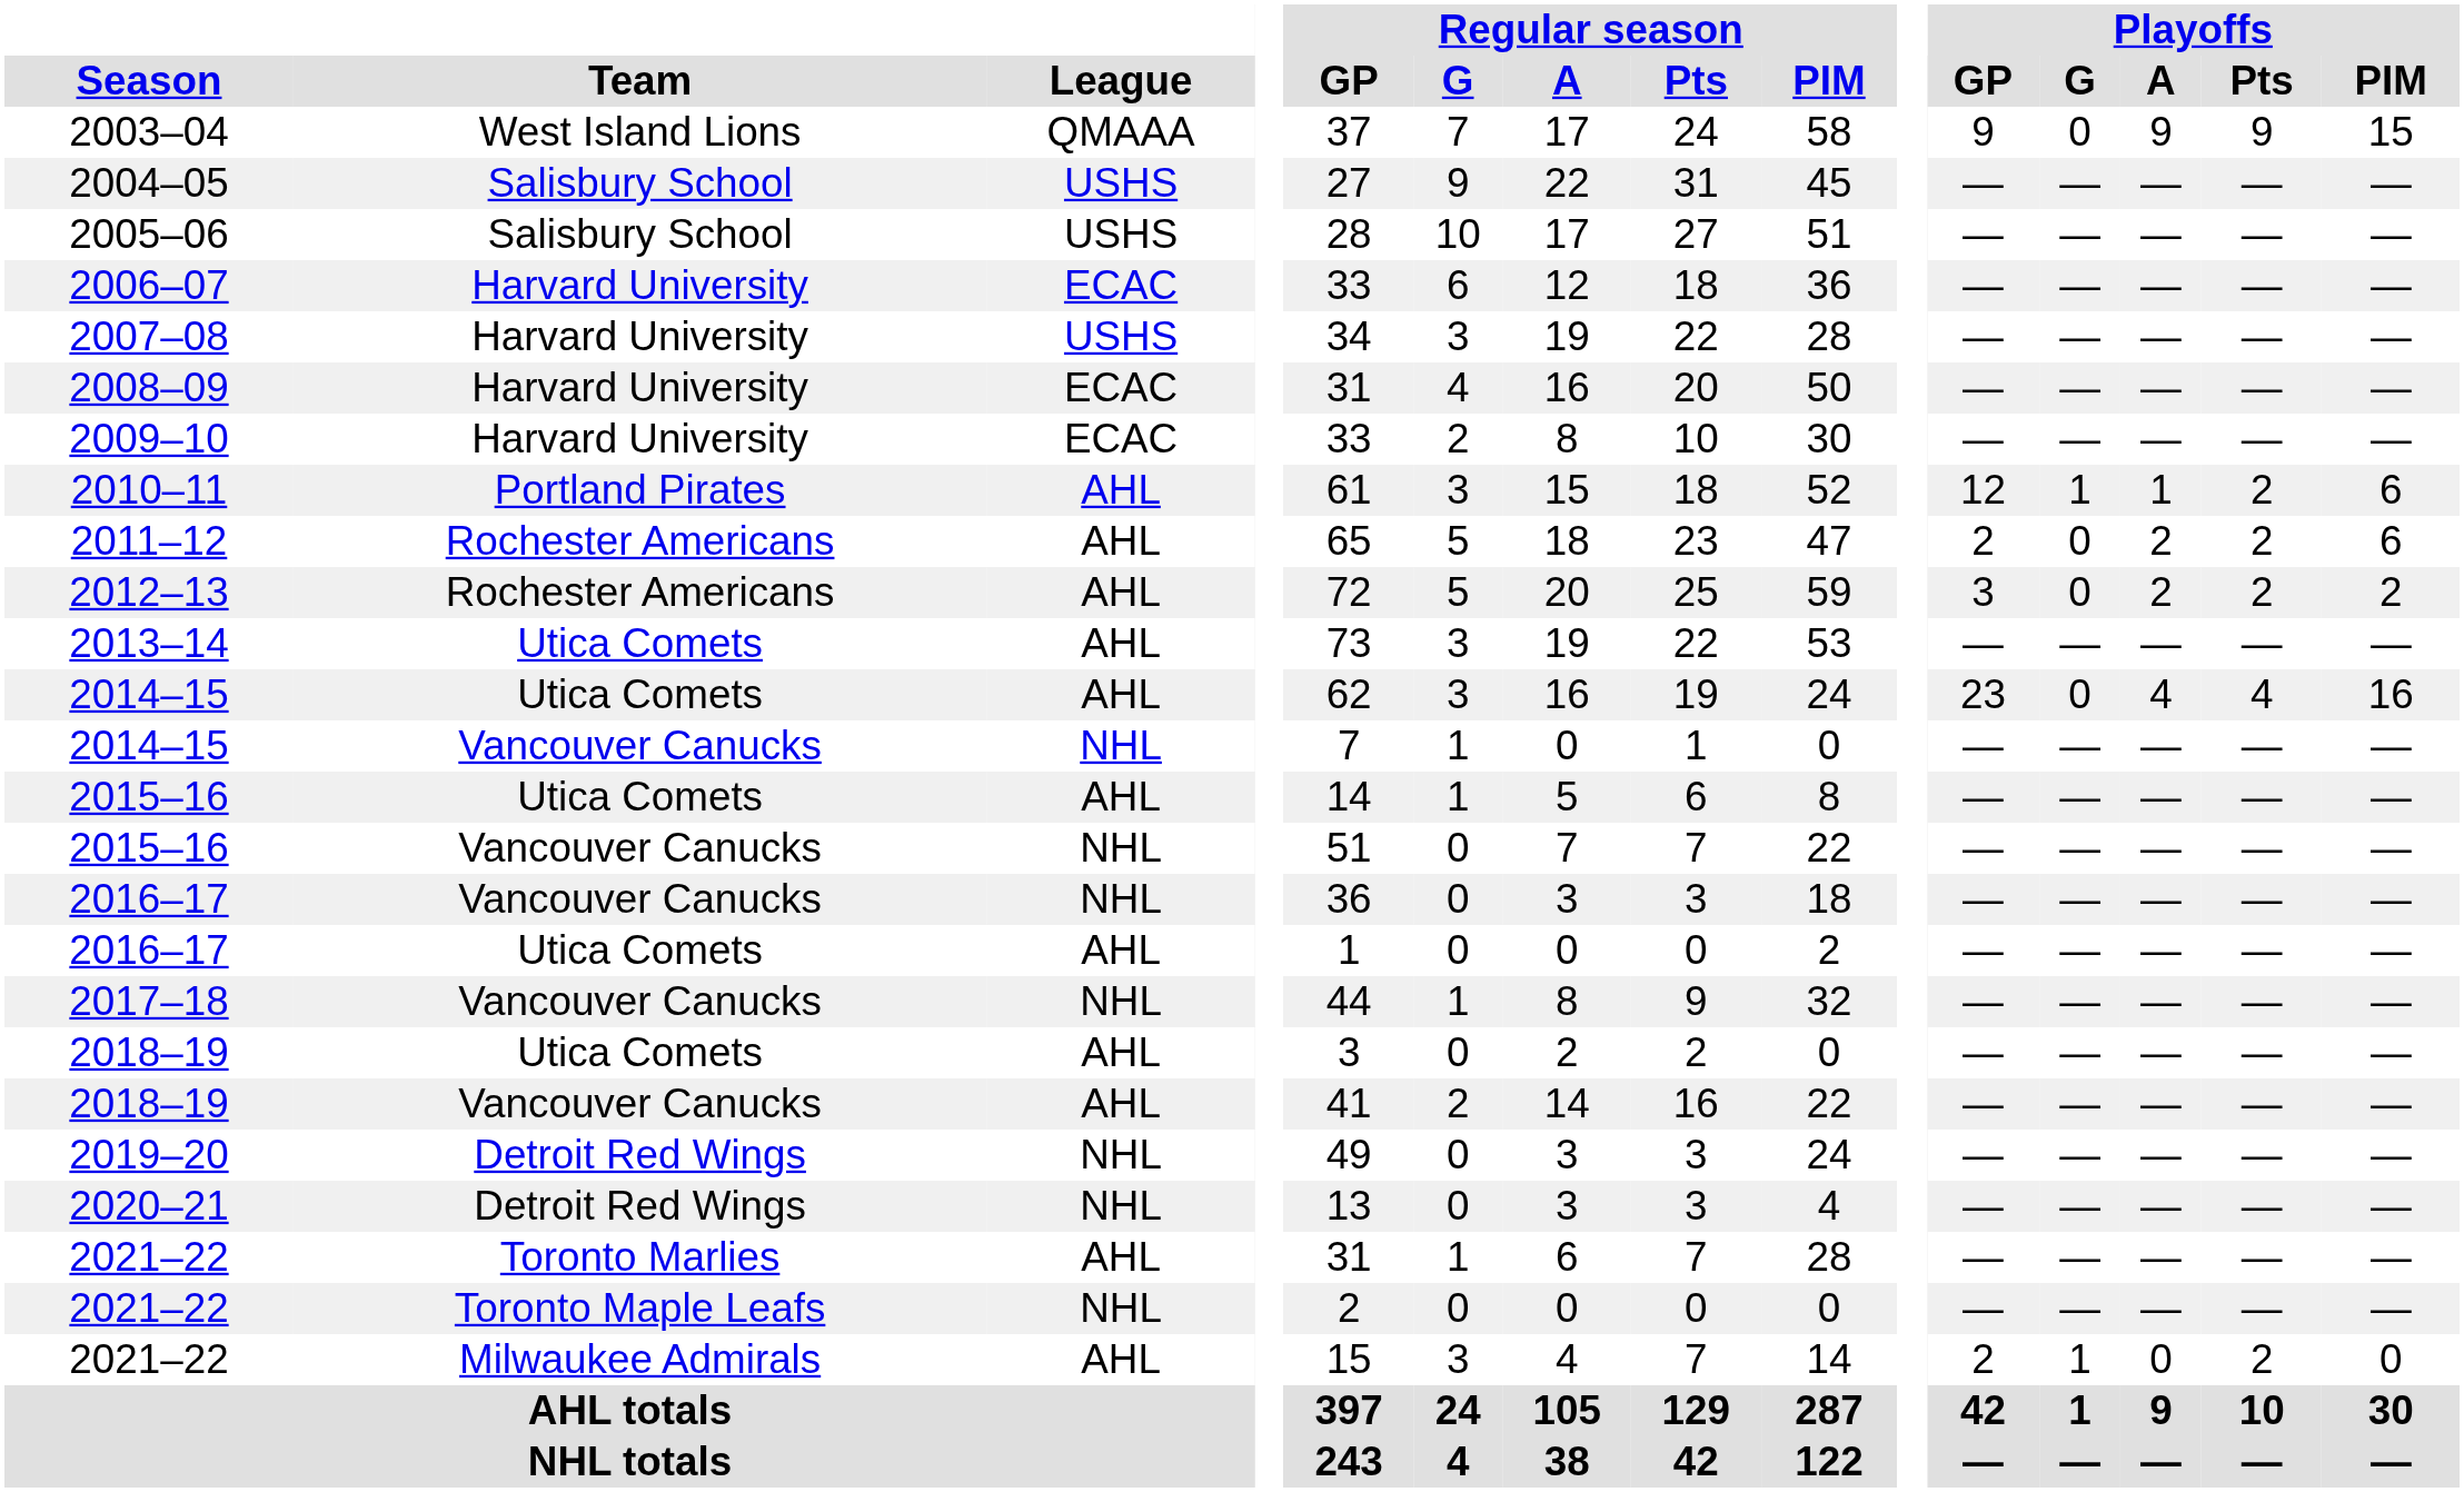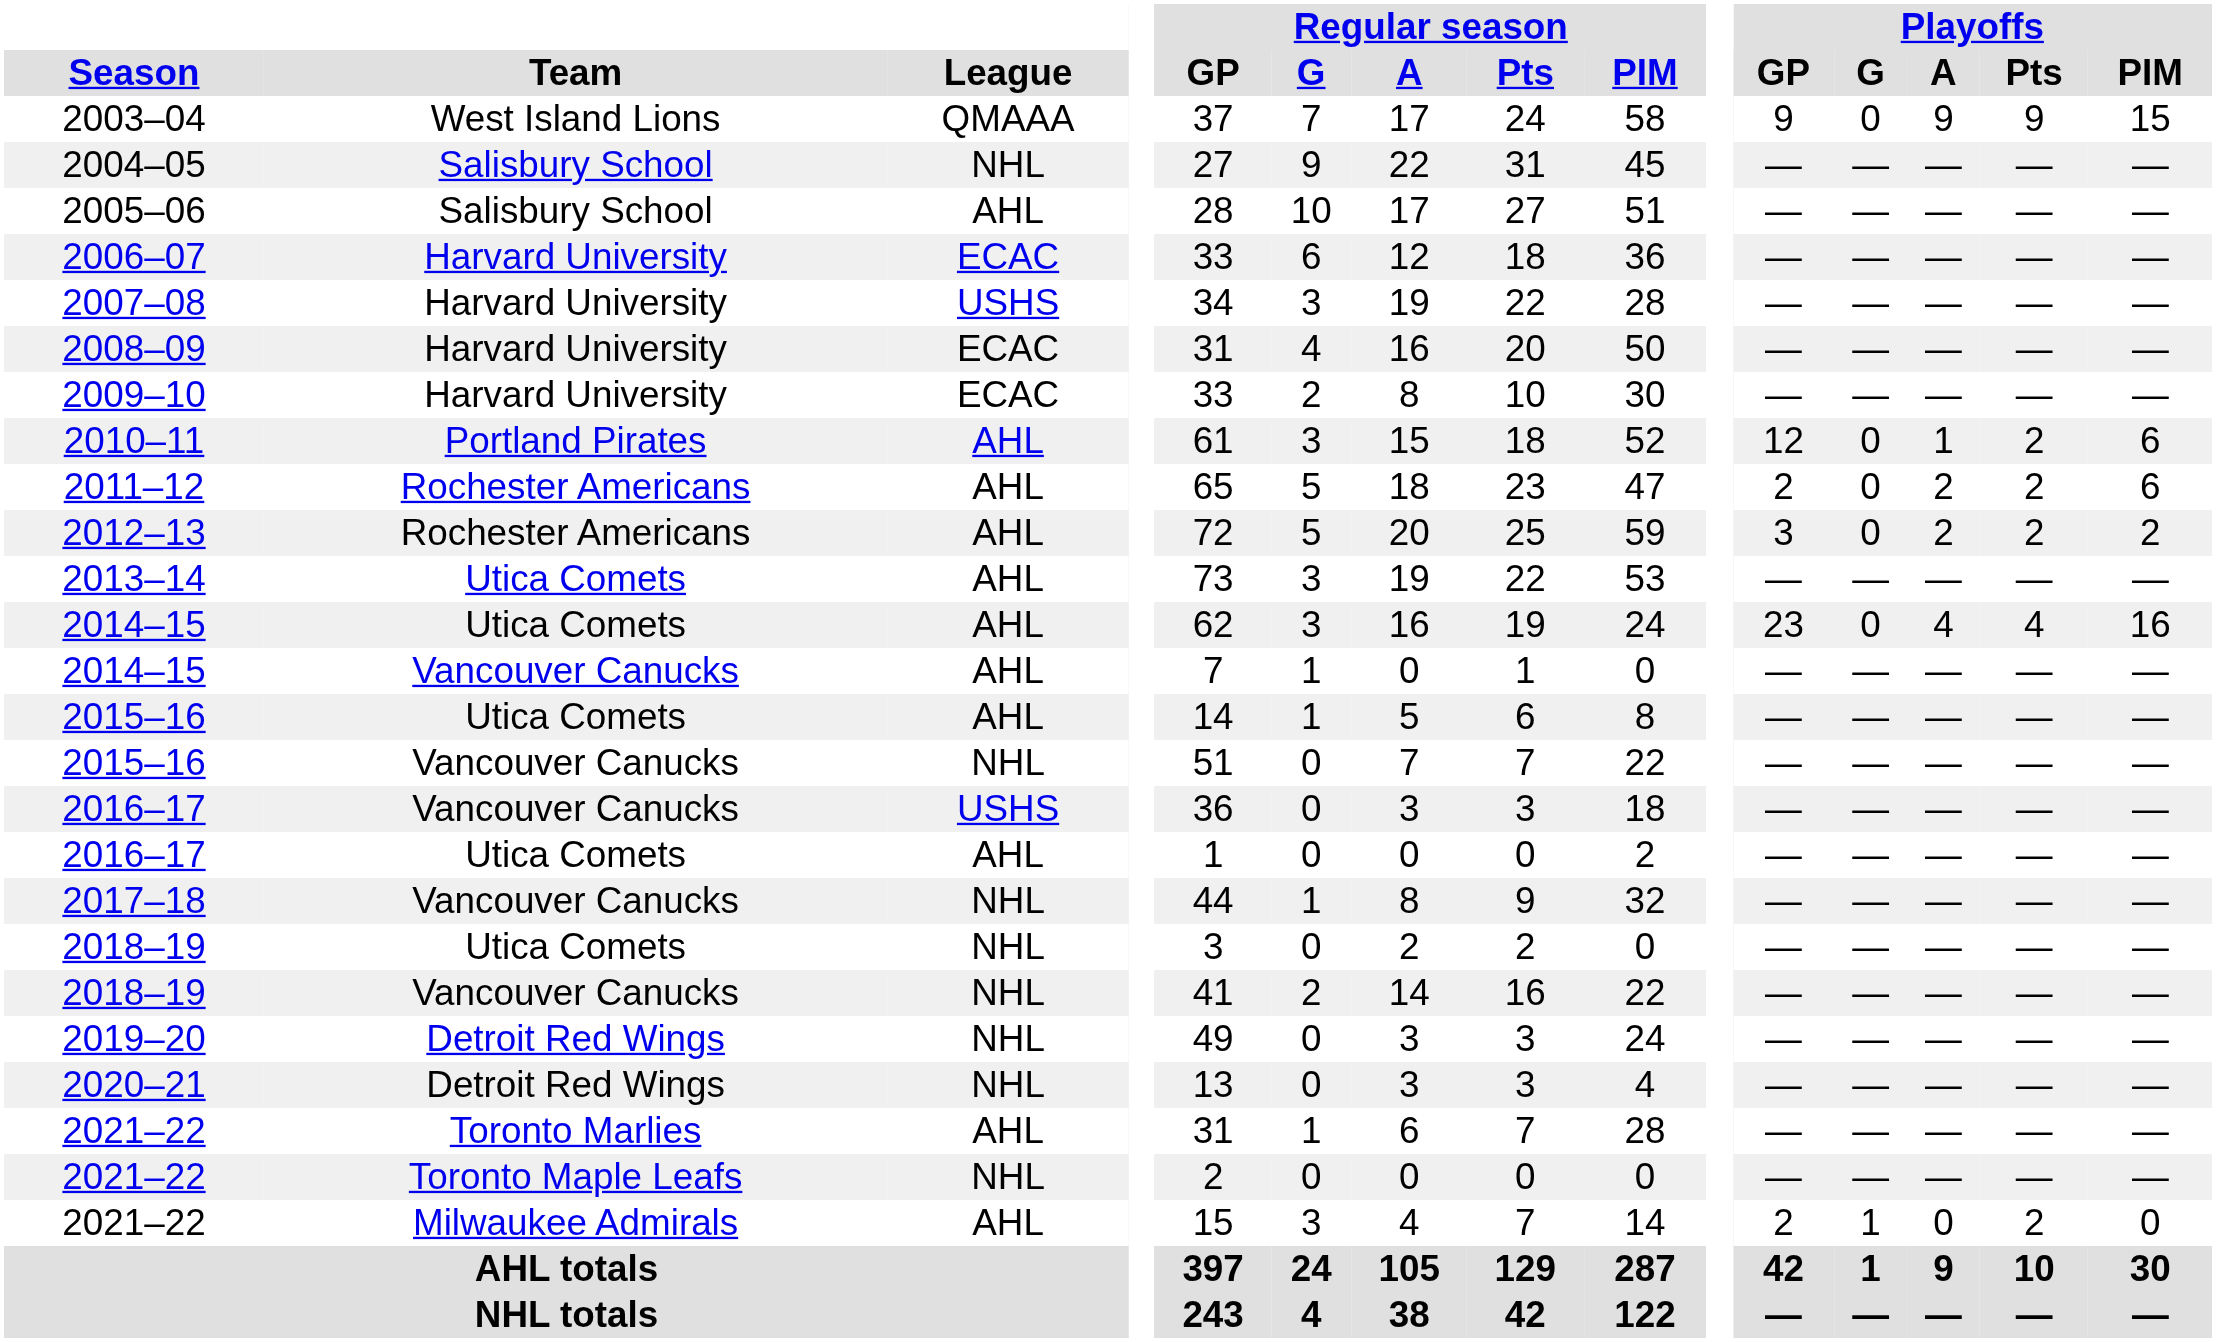 <table border="0" cellpadding="1" cellspacing="0" style="text-align:center; width:60em;">
 <tr style="background:#e0e0e0;">
 <th colspan="3"  bgcolor="#ffffff"> </th>
 <th rowspan="99" bgcolor="#ffffff"> </th>
 <th colspan="5"><a href='#'>Regular season</a></th>
 <th rowspan="99" bgcolor="#ffffff"> </th>
 <th colspan="5"><a href='#'>Playoffs</a></th>
 </tr>
 <tr style="background:#e0e0e0;">
 <th><a href='#'>Season</a></th>
 <th>Team</th>
 <th>League</th>
 <th>GP</th>
 <th><a href='#'>G</a></th>
 <th><a href='#'>A</a></th>
 <th><a href='#'>Pts</a></th>
 <th><a href='#'>PIM</a></th>
 <th>GP</th>
 <th>G</th>
 <th>A</th>
 <th>Pts</th>
 <th>PIM</th>
 </tr>
 <tr>
 <td>2003–04</td>
 <td>West Island Lions</td>
 <td>QMAAA</td>
 <td>37</td>
 <td>7</td>
 <td>17</td>
 <td>24</td>
 <td>58</td>
 <td>9</td>
 <td>0</td>
 <td>9</td>
 <td>9</td>
 <td>15</td>
 </tr>
 <tr bgcolor="#f0f0f0">
 <td>2004–05</td>
 <td><a href='#'>Salisbury School</a></td>
-<td><a href='#'>USHS</a></td>
+<td>NHL</td>
 <td>27</td>
 <td>9</td>
 <td>22</td>
 <td>31</td>
 <td>45</td>
 <td>—</td>
 <td>—</td>
 <td>—</td>
 <td>—</td>
 <td>—</td>
 </tr>
 <tr>
 <td>2005–06</td>
 <td>Salisbury School</td>
-<td>USHS</td>
+<td>AHL</td>
 <td>28</td>
 <td>10</td>
 <td>17</td>
 <td>27</td>
 <td>51</td>
 <td>—</td>
 <td>—</td>
 <td>—</td>
 <td>—</td>
 <td>—</td>
 </tr>
 <tr bgcolor="#f0f0f0">
 <td><a href='#'>2006–07</a></td>
 <td><a href='#'>Harvard University</a></td>
 <td><a href='#'>ECAC</a></td>
 <td>33</td>
 <td>6</td>
 <td>12</td>
 <td>18</td>
 <td>36</td>
 <td>—</td>
 <td>—</td>
 <td>—</td>
 <td>—</td>
 <td>—</td>
 </tr>
 <tr>
 <td><a href='#'>2007–08</a></td>
 <td>Harvard University</td>
 <td><a href='#'>USHS</a></td>
 <td>34</td>
 <td>3</td>
 <td>19</td>
 <td>22</td>
 <td>28</td>
 <td>—</td>
 <td>—</td>
 <td>—</td>
 <td>—</td>
 <td>—</td>
 </tr>
 <tr bgcolor="#f0f0f0">
 <td><a href='#'>2008–09</a></td>
 <td>Harvard University</td>
 <td>ECAC</td>
 <td>31</td>
 <td>4</td>
 <td>16</td>
 <td>20</td>
 <td>50</td>
 <td>—</td>
 <td>—</td>
 <td>—</td>
 <td>—</td>
 <td>—</td>
 </tr>
 <tr>
 <td><a href='#'>2009–10</a></td>
 <td>Harvard University</td>
 <td>ECAC</td>
 <td>33</td>
 <td>2</td>
 <td>8</td>
 <td>10</td>
 <td>30</td>
 <td>—</td>
 <td>—</td>
 <td>—</td>
 <td>—</td>
 <td>—</td>
 </tr>
 <tr bgcolor="#f0f0f0">
 <td><a href='#'>2010–11</a></td>
 <td><a href='#'>Portland Pirates</a></td>
 <td><a href='#'>AHL</a></td>
 <td>61</td>
 <td>3</td>
 <td>15</td>
 <td>18</td>
 <td>52</td>
 <td>12</td>
-<td>1</td>
+<td>0</td>
 <td>1</td>
 <td>2</td>
 <td>6</td>
 </tr>
 <tr>
 <td><a href='#'>2011–12</a></td>
 <td><a href='#'>Rochester Americans</a></td>
 <td>AHL</td>
 <td>65</td>
 <td>5</td>
 <td>18</td>
 <td>23</td>
 <td>47</td>
 <td>2</td>
 <td>0</td>
 <td>2</td>
 <td>2</td>
 <td>6</td>
 </tr>
 <tr bgcolor="#f0f0f0">
 <td><a href='#'>2012–13</a></td>
 <td>Rochester Americans</td>
 <td>AHL</td>
 <td>72</td>
 <td>5</td>
 <td>20</td>
 <td>25</td>
 <td>59</td>
 <td>3</td>
 <td>0</td>
 <td>2</td>
 <td>2</td>
 <td>2</td>
 </tr>
 <tr>
 <td><a href='#'>2013–14</a></td>
 <td><a href='#'>Utica Comets</a></td>
 <td>AHL</td>
 <td>73</td>
 <td>3</td>
 <td>19</td>
 <td>22</td>
 <td>53</td>
 <td>—</td>
 <td>—</td>
 <td>—</td>
 <td>—</td>
 <td>—</td>
 </tr>
 <tr bgcolor="#f0f0f0">
 <td><a href='#'>2014–15</a></td>
 <td>Utica Comets</td>
 <td>AHL</td>
 <td>62</td>
 <td>3</td>
 <td>16</td>
 <td>19</td>
 <td>24</td>
 <td>23</td>
 <td>0</td>
 <td>4</td>
 <td>4</td>
 <td>16</td>
 </tr>
 <tr>
 <td><a href='#'>2014–15</a></td>
 <td><a href='#'>Vancouver Canucks</a></td>
-<td><a href='#'>NHL</a></td>
+<td>AHL</td>
 <td>7</td>
 <td>1</td>
 <td>0</td>
 <td>1</td>
 <td>0</td>
 <td>—</td>
 <td>—</td>
 <td>—</td>
 <td>—</td>
 <td>—</td>
 </tr>
 <tr bgcolor="#f0f0f0">
 <td><a href='#'>2015–16</a></td>
 <td>Utica Comets</td>
 <td>AHL</td>
 <td>14</td>
 <td>1</td>
 <td>5</td>
 <td>6</td>
 <td>8</td>
 <td>—</td>
 <td>—</td>
 <td>—</td>
 <td>—</td>
 <td>—</td>
 </tr>
 <tr>
 <td><a href='#'>2015–16</a></td>
 <td>Vancouver Canucks</td>
 <td>NHL</td>
 <td>51</td>
 <td>0</td>
 <td>7</td>
 <td>7</td>
 <td>22</td>
 <td>—</td>
 <td>—</td>
 <td>—</td>
 <td>—</td>
 <td>—</td>
 </tr>
 <tr bgcolor="#f0f0f0">
 <td><a href='#'>2016–17</a></td>
 <td>Vancouver Canucks</td>
-<td>NHL</td>
+<td><a href='#'>USHS</a></td>
 <td>36</td>
 <td>0</td>
 <td>3</td>
 <td>3</td>
 <td>18</td>
 <td>—</td>
 <td>—</td>
 <td>—</td>
 <td>—</td>
 <td>—</td>
 </tr>
 <tr>
 <td><a href='#'>2016–17</a></td>
 <td>Utica Comets</td>
 <td>AHL</td>
 <td>1</td>
 <td>0</td>
 <td>0</td>
 <td>0</td>
 <td>2</td>
 <td>—</td>
 <td>—</td>
 <td>—</td>
 <td>—</td>
 <td>—</td>
 </tr>
 <tr bgcolor="#f0f0f0">
 <td><a href='#'>2017–18</a></td>
 <td>Vancouver Canucks</td>
 <td>NHL</td>
 <td>44</td>
 <td>1</td>
 <td>8</td>
 <td>9</td>
 <td>32</td>
 <td>—</td>
 <td>—</td>
 <td>—</td>
 <td>—</td>
 <td>—</td>
 </tr>
 <tr>
 <td><a href='#'>2018–19</a></td>
 <td>Utica Comets</td>
-<td>AHL</td>
+<td>NHL</td>
 <td>3</td>
 <td>0</td>
 <td>2</td>
 <td>2</td>
 <td>0</td>
 <td>—</td>
 <td>—</td>
 <td>—</td>
 <td>—</td>
 <td>—</td>
 </tr>
 <tr bgcolor="#f0f0f0">
 <td><a href='#'>2018–19</a></td>
 <td>Vancouver Canucks</td>
-<td>AHL</td>
+<td>NHL</td>
 <td>41</td>
 <td>2</td>
 <td>14</td>
 <td>16</td>
 <td>22</td>
 <td>—</td>
 <td>—</td>
 <td>—</td>
 <td>—</td>
 <td>—</td>
 </tr>
 <tr>
 <td><a href='#'>2019–20</a></td>
 <td><a href='#'>Detroit Red Wings</a></td>
 <td>NHL</td>
 <td>49</td>
 <td>0</td>
 <td>3</td>
 <td>3</td>
 <td>24</td>
 <td>—</td>
 <td>—</td>
 <td>—</td>
 <td>—</td>
 <td>—</td>
 </tr>
 <tr bgcolor="#f0f0f0">
 <td><a href='#'>2020–21</a></td>
 <td>Detroit Red Wings</td>
 <td>NHL</td>
 <td>13</td>
 <td>0</td>
 <td>3</td>
 <td>3</td>
 <td>4</td>
 <td>—</td>
 <td>—</td>
 <td>—</td>
 <td>—</td>
 <td>—</td>
 </tr>
 <tr>
 <td><a href='#'>2021–22</a></td>
 <td><a href='#'>Toronto Marlies</a></td>
 <td>AHL</td>
 <td>31</td>
 <td>1</td>
 <td>6</td>
 <td>7</td>
 <td>28</td>
 <td>—</td>
 <td>—</td>
 <td>—</td>
 <td>—</td>
 <td>—</td>
 </tr>
 <tr bgcolor="#f0f0f0">
 <td><a href='#'>2021–22</a></td>
 <td><a href='#'>Toronto Maple Leafs</a></td>
 <td>NHL</td>
 <td>2</td>
 <td>0</td>
 <td>0</td>
 <td>0</td>
 <td>0</td>
 <td>—</td>
 <td>—</td>
 <td>—</td>
 <td>—</td>
 <td>—</td>
 </tr>
 <tr>
 <td>2021–22</td>
 <td><a href='#'>Milwaukee Admirals</a></td>
 <td>AHL</td>
 <td>15</td>
 <td>3</td>
 <td>4</td>
 <td>7</td>
 <td>14</td>
 <td>2</td>
 <td>1</td>
 <td>0</td>
 <td>2</td>
 <td>0</td>
 </tr>
 <tr bgcolor="#e0e0e0">
 <th colspan="3">AHL totals</th>
 <th>397</th>
 <th>24</th>
 <th>105</th>
 <th>129</th>
 <th>287</th>
 <th>42</th>
 <th>1</th>
 <th>9</th>
 <th>10</th>
 <th>30</th>
 </tr>
 <tr bgcolor="#e0e0e0">
 <th colspan="3">NHL totals</th>
 <th>243</th>
 <th>4</th>
 <th>38</th>
 <th>42</th>
 <th>122</th>
 <th>—</th>
 <th>—</th>
 <th>—</th>
 <th>—</th>
 <th>—</th>
 </tr>
 </table>
